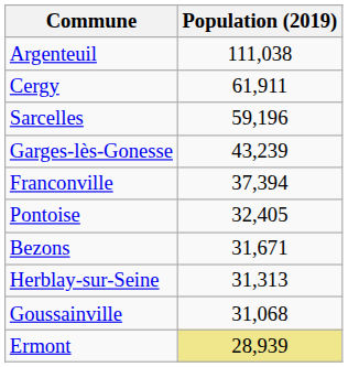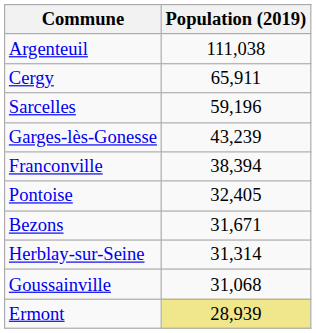 <table class=wikitable>
 <tr>
 <th>Commune</th>
 <th>Population (2019)</th>
 </tr>
 <tr>
 <td><a href='#'>Argenteuil</a></td>
 <td style="text-align: center;">111,038</td>
 </tr>
 <tr>
 <td><a href='#'>Cergy</a></td>
-<td style="text-align: center;">61,911</td>
+<td style="text-align: center;">65,911</td>
 </tr>
 <tr>
 <td><a href='#'>Sarcelles</a></td>
 <td style="text-align: center;">59,196</td>
 </tr>
 <tr>
 <td><a href='#'>Garges-lès-Gonesse</a></td>
 <td style="text-align: center;">43,239</td>
 </tr>
 <tr>
 <td><a href='#'>Franconville</a></td>
-<td style="text-align: center;">37,394</td>
+<td style="text-align: center;">38,394</td>
 </tr>
 <tr>
 <td><a href='#'>Pontoise</a></td>
 <td style="text-align: center;">32,405</td>
 </tr>
 <tr>
 <td><a href='#'>Bezons</a></td>
 <td style="text-align: center;">31,671</td>
 </tr>
 <tr>
 <td><a href='#'>Herblay-sur-Seine</a></td>
-<td style="text-align: center;">31,313</td>
+<td style="text-align: center;">31,314</td>
 </tr>
 <tr>
 <td><a href='#'>Goussainville</a></td>
 <td style="text-align: center;">31,068</td>
 </tr>
 <tr>
 <td><a href='#'>Ermont</a></td>
 <td style="background: khaki; text-align: center;">28,939</td>
 </tr>
 </table>
